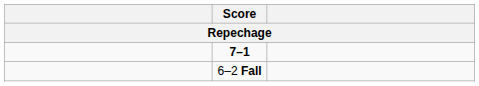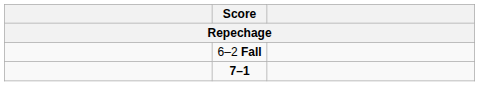 <table class="wikitable" style="text-align: left;">
 <tr>
 <th align="right" width="270"></th>
 <th width="65">Score</th>
 <th align="left" width="270"></th>
 </tr>
 <tr>
 <th colspan="3">Repechage</th>
 </tr>
 <tr>
 <td><strong></strong></td>
-<td align=center><strong>7–1</strong></td>
+<td align=center>6–2 <strong>Fall</strong></td>
 <td></td>
 </tr>
 <tr>
 <td><strong></strong></td>
-<td align=center>6–2 <strong>Fall</strong></td>
+<td align=center><strong>7–1</strong></td>
 <td></td>
 </tr>
 </table>
